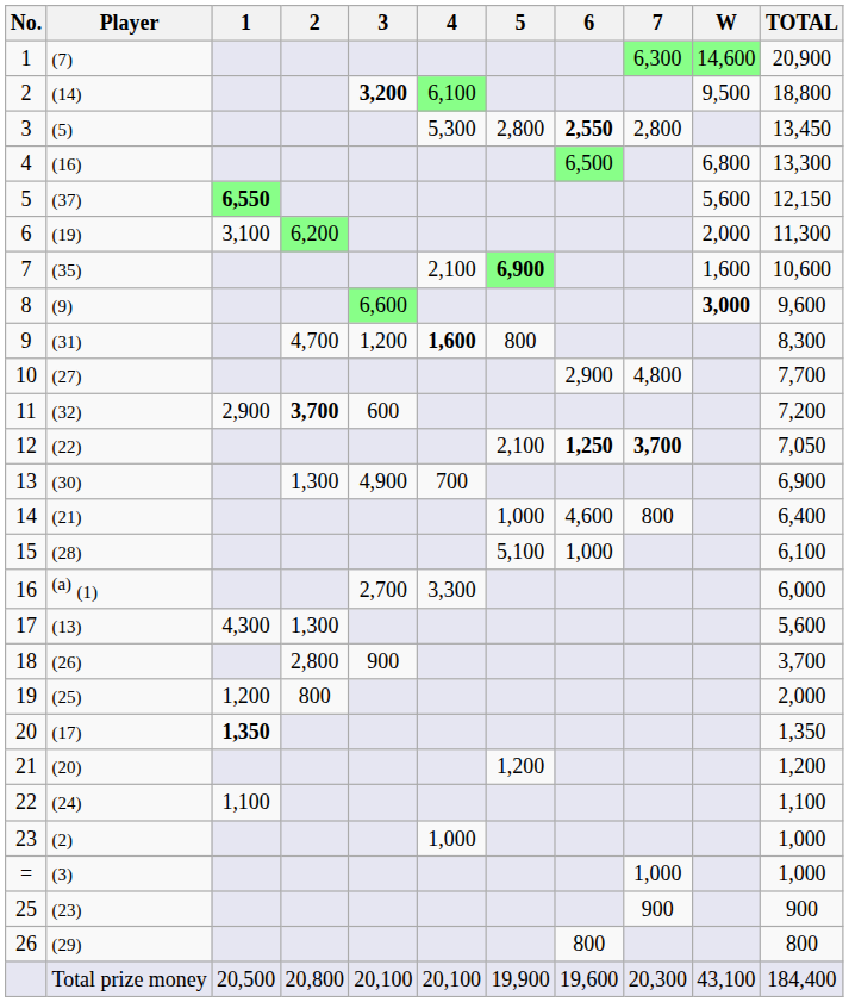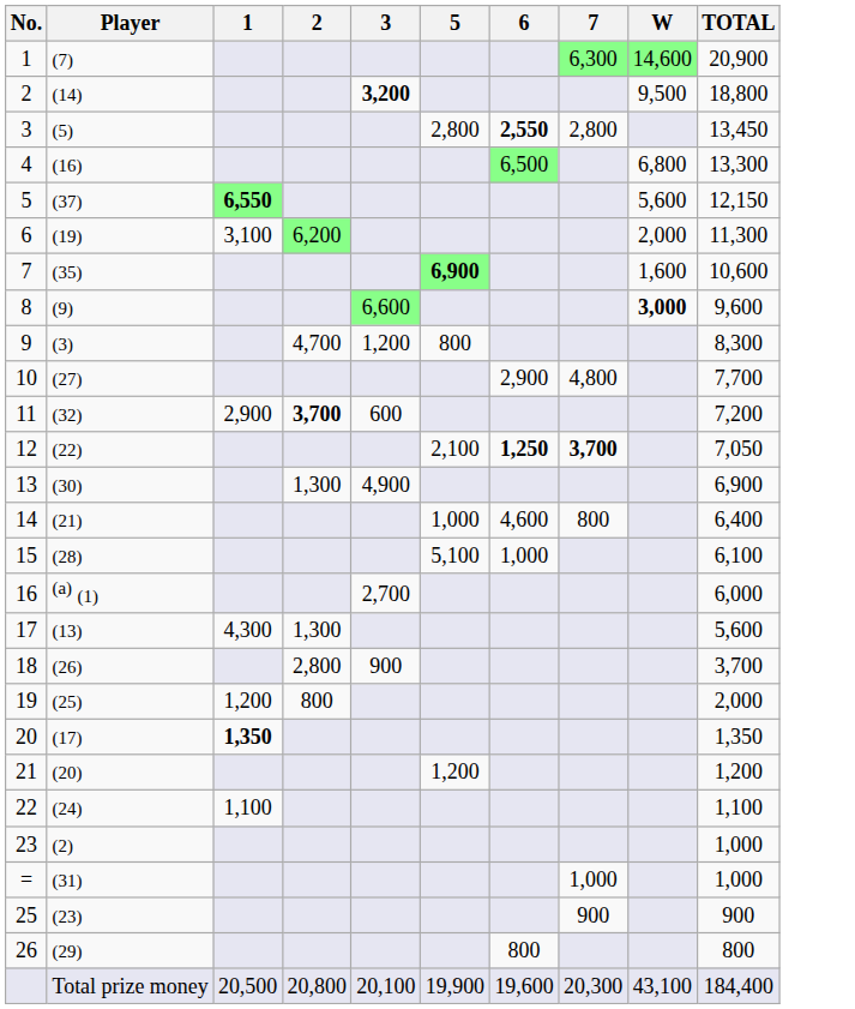 <table class="wikitable sortable" style="text-align:center;font-size:95%">
 <tr>
 <th>No.</th>
 <th>Player</th>
 <th>1</th>
 <th>2</th>
 <th>3</th>
-<th>4</th>
 <th>5</th>
 <th>6</th>
 <th>7</th>
 <th>W</th>
 <th>TOTAL</th>
 </tr>
 <tr>
 <td>1</td>
 <td style="text-align:left;" data-sort-value="Higgins, John"> <small>(7)</small></td>
-<td style="background:#e6e6f2;"></td>
 <td style="background:#e6e6f2;"></td>
 <td style="background:#e6e6f2;"></td>
 <td style="background:#e6e6f2;"></td>
 <td style="background:#e6e6f2;"></td>
 <td style="background:#e6e6f2;"></td>
 <td style="background:#88ff88;">6,300</td>
 <td style="background:#88ff88;">14,600</td>
 <td>20,900</td>
 </tr>
 <tr>
 <td>2</td>
 <td style="text-align:left;" data-sort-value="Bingham, Stuart"> <small>(14)</small></td>
 <td style="background:#e6e6f2;"></td>
 <td style="background:#e6e6f2;"></td>
 <td><strong>3,200</strong></td>
-<td style="background:#88ff88;">6,100</td>
 <td style="background:#e6e6f2;"></td>
 <td style="background:#e6e6f2;"></td>
 <td style="background:#e6e6f2;"></td>
 <td>9,500</td>
 <td>18,800</td>
 </tr>
 <tr>
 <td>3</td>
 <td style="text-align:left;" data-sort-value="Wilson, Kyren"> <small>(5)</small></td>
 <td style="background:#e6e6f2;"></td>
 <td style="background:#e6e6f2;"></td>
 <td style="background:#e6e6f2;"></td>
-<td>5,300</td>
 <td>2,800</td>
 <td><strong>2,550</strong></td>
 <td>2,800</td>
 <td style="background:#e6e6f2;"></td>
 <td>13,450</td>
 </tr>
 <tr>
 <td>4</td>
 <td style="text-align:left;" data-sort-value="Yan, Bingtao"> <small>(16)</small></td>
-<td style="background:#e6e6f2;"></td>
 <td style="background:#e6e6f2;"></td>
 <td style="background:#e6e6f2;"></td>
 <td style="background:#e6e6f2;"></td>
 <td style="background:#e6e6f2;"></td>
 <td style="background:#88ff88;">6,500</td>
 <td style="background:#e6e6f2;"></td>
 <td>6,800</td>
 <td>13,300</td>
 </tr>
 <tr>
 <td>5</td>
 <td style="text-align:left;" data-sort-value="Liang, Wenbo"> <small>(37)</small></td>
 <td style="background:#88ff88;"><strong>6,550</strong></td>
 <td style="background:#e6e6f2;"></td>
 <td style="background:#e6e6f2;"></td>
 <td style="background:#e6e6f2;"></td>
 <td style="background:#e6e6f2;"></td>
 <td style="background:#e6e6f2;"></td>
-<td style="background:#e6e6f2;"></td>
 <td>5,600</td>
 <td>12,150</td>
 </tr>
 <tr>
 <td>6</td>
 <td style="text-align:left;" data-sort-value="Dott, Graeme"> <small>(19)</small></td>
 <td>3,100</td>
 <td style="background:#88ff88;">6,200</td>
-<td style="background:#e6e6f2;"></td>
 <td style="background:#e6e6f2;"></td>
 <td style="background:#e6e6f2;"></td>
 <td style="background:#e6e6f2;"></td>
 <td style="background:#e6e6f2;"></td>
 <td>2,000</td>
 <td>11,300</td>
 </tr>
 <tr>
 <td>7</td>
 <td style="text-align:left;" data-sort-value="Donaldson, Scott"> <small>(35)</small></td>
 <td style="background:#e6e6f2;"></td>
 <td style="background:#e6e6f2;"></td>
 <td style="background:#e6e6f2;"></td>
-<td>2,100</td>
 <td style="background:#88ff88;"><strong>6,900</strong></td>
 <td style="background:#e6e6f2;"></td>
 <td style="background:#e6e6f2;"></td>
 <td>1,600</td>
 <td>10,600</td>
 </tr>
 <tr>
 <td>8</td>
 <td style="text-align:left;" data-sort-value="Zhao, Xintong"> <small>(9)</small></td>
 <td style="background:#e6e6f2;"></td>
 <td style="background:#e6e6f2;"></td>
 <td style="background:#88ff88;">6,600</td>
 <td style="background:#e6e6f2;"></td>
 <td style="background:#e6e6f2;"></td>
 <td style="background:#e6e6f2;"></td>
-<td style="background:#e6e6f2;"></td>
 <td><strong>3,000</strong></td>
 <td>9,600</td>
 </tr>
 <tr>
 <td>9</td>
-<td style="text-align:left;" data-sort-value="Lu, Ning"> <small>(31)</small></td>
+<td style="text-align:left;" data-sort-value="O'Sullivan, Ronnie"> <small>(3)</small></td>
 <td style="background:#e6e6f2;"></td>
 <td>4,700</td>
 <td>1,200</td>
-<td><strong>1,600</strong></td>
 <td>800</td>
 <td style="background:#e6e6f2;"></td>
 <td style="background:#e6e6f2;"></td>
 <td style="background:#e6e6f2;"></td>
 <td>8,300</td>
 </tr>
 <tr>
 <td>10</td>
 <td style="text-align:left;" data-sort-value="Ding, Junhui"> <small>(27)</small></td>
-<td style="background:#e6e6f2;"></td>
 <td style="background:#e6e6f2;"></td>
 <td style="background:#e6e6f2;"></td>
 <td style="background:#e6e6f2;"></td>
 <td style="background:#e6e6f2;"></td>
 <td>2,900</td>
 <td>4,800</td>
 <td style="background:#e6e6f2;"></td>
 <td>7,700</td>
 </tr>
 <tr>
 <td>11</td>
 <td style="text-align:left;" data-sort-value="Perry, Joe"> <small>(32)</small></td>
 <td>2,900</td>
 <td><strong>3,700</strong></td>
 <td>600</td>
 <td style="background:#e6e6f2;"></td>
 <td style="background:#e6e6f2;"></td>
 <td style="background:#e6e6f2;"></td>
 <td style="background:#e6e6f2;"></td>
-<td style="background:#e6e6f2;"></td>
 <td>7,200</td>
 </tr>
 <tr>
 <td>12</td>
 <td style="text-align:left;" data-sort-value="Carter, Ali"> <small>(22)</small></td>
-<td style="background:#e6e6f2;"></td>
 <td style="background:#e6e6f2;"></td>
 <td style="background:#e6e6f2;"></td>
 <td style="background:#e6e6f2;"></td>
 <td>2,100</td>
 <td><strong>1,250</strong></td>
 <td><strong>3,700</strong></td>
 <td style="background:#e6e6f2;"></td>
 <td>7,050</td>
 </tr>
 <tr>
 <td>13</td>
 <td style="text-align:left;" data-sort-value="Xiao, Guodong"> <small>(30)</small></td>
 <td style="background:#e6e6f2;"></td>
 <td>1,300</td>
 <td>4,900</td>
-<td>700</td>
 <td style="background:#e6e6f2;"></td>
 <td style="background:#e6e6f2;"></td>
 <td style="background:#e6e6f2;"></td>
 <td style="background:#e6e6f2;"></td>
 <td>6,900</td>
 </tr>
 <tr>
 <td>14</td>
 <td style="text-align:left;" data-sort-value="Gould, Martin"> <small>(21)</small></td>
-<td style="background:#e6e6f2;"></td>
 <td style="background:#e6e6f2;"></td>
 <td style="background:#e6e6f2;"></td>
 <td style="background:#e6e6f2;"></td>
 <td>1,000</td>
 <td>4,600</td>
 <td>800</td>
 <td style="background:#e6e6f2;"></td>
 <td>6,400</td>
 </tr>
 <tr>
 <td>15</td>
 <td style="text-align:left;" data-sort-value="Brown, Jordan"> <small>(28)</small></td>
 <td style="background:#e6e6f2;"></td>
 <td style="background:#e6e6f2;"></td>
 <td style="background:#e6e6f2;"></td>
-<td style="background:#e6e6f2;"></td>
 <td>5,100</td>
 <td>1,000</td>
 <td style="background:#e6e6f2;"></td>
 <td style="background:#e6e6f2;"></td>
 <td>6,100</td>
 </tr>
 <tr>
 <td>16</td>
 <td style="text-align:left;" data-sort-value="Selby, Mark"><sup>(a)</sup> <small>(1)</small></td>
 <td style="background:#e6e6f2;"></td>
 <td style="background:#e6e6f2;"></td>
 <td>2,700</td>
-<td>3,300</td>
 <td style="background:#e6e6f2;"></td>
 <td style="background:#e6e6f2;"></td>
 <td style="background:#e6e6f2;"></td>
 <td style="background:#e6e6f2;"></td>
 <td>6,000</td>
 </tr>
 <tr>
 <td>17</td>
 <td style="text-align:left;" data-sort-value="Lisowski, Jack"> <small>(13)</small></td>
 <td>4,300</td>
 <td>1,300</td>
-<td style="background:#e6e6f2;"></td>
 <td style="background:#e6e6f2;"></td>
 <td style="background:#e6e6f2;"></td>
 <td style="background:#e6e6f2;"></td>
 <td style="background:#e6e6f2;"></td>
 <td style="background:#e6e6f2;"></td>
 <td>5,600</td>
 </tr>
 <tr>
 <td>18</td>
 <td style="text-align:left;" data-sort-value="Day, Ryan"> <small>(26)</small></td>
 <td style="background:#e6e6f2;"></td>
 <td>2,800</td>
 <td>900</td>
 <td style="background:#e6e6f2;"></td>
 <td style="background:#e6e6f2;"></td>
 <td style="background:#e6e6f2;"></td>
 <td style="background:#e6e6f2;"></td>
-<td style="background:#e6e6f2;"></td>
 <td>3,700</td>
 </tr>
 <tr>
 <td>19</td>
 <td style="text-align:left;" data-sort-value="Wilson, Gary"> <small>(25)</small></td>
 <td>1,200</td>
 <td>800</td>
-<td style="background:#e6e6f2;"></td>
 <td style="background:#e6e6f2;"></td>
 <td style="background:#e6e6f2;"></td>
 <td style="background:#e6e6f2;"></td>
 <td style="background:#e6e6f2;"></td>
 <td style="background:#e6e6f2;"></td>
 <td>2,000</td>
 </tr>
 <tr>
 <td>20</td>
 <td style="text-align:left;" data-sort-value="Zhou, Yuelong"> <small>(17)</small></td>
 <td><strong>1,350</strong></td>
 <td style="background:#e6e6f2;"></td>
 <td style="background:#e6e6f2;"></td>
 <td style="background:#e6e6f2;"></td>
 <td style="background:#e6e6f2;"></td>
 <td style="background:#e6e6f2;"></td>
 <td style="background:#e6e6f2;"></td>
-<td style="background:#e6e6f2;"></td>
 <td>1,350</td>
 </tr>
 <tr>
 <td>21</td>
 <td style="text-align:left;" data-sort-value="Gilbert, David"> <small>(20)</small></td>
-<td style="background:#e6e6f2;"></td>
 <td style="background:#e6e6f2;"></td>
 <td style="background:#e6e6f2;"></td>
 <td style="background:#e6e6f2;"></td>
 <td>1,200</td>
 <td style="background:#e6e6f2;"></td>
 <td style="background:#e6e6f2;"></td>
 <td style="background:#e6e6f2;"></td>
 <td>1,200</td>
 </tr>
 <tr>
 <td>22</td>
 <td style="text-align:left;" data-sort-value="Ford, Tom"> <small>(24)</small></td>
 <td>1,100</td>
 <td style="background:#e6e6f2;"></td>
 <td style="background:#e6e6f2;"></td>
 <td style="background:#e6e6f2;"></td>
 <td style="background:#e6e6f2;"></td>
 <td style="background:#e6e6f2;"></td>
 <td style="background:#e6e6f2;"></td>
-<td style="background:#e6e6f2;"></td>
 <td>1,100</td>
 </tr>
 <tr>
 <td>23</td>
 <td style="text-align:left;" data-sort-value="Trump, Judd"> <small>(2)</small></td>
 <td style="background:#e6e6f2;"></td>
 <td style="background:#e6e6f2;"></td>
 <td style="background:#e6e6f2;"></td>
-<td>1,000</td>
 <td style="background:#e6e6f2;"></td>
 <td style="background:#e6e6f2;"></td>
 <td style="background:#e6e6f2;"></td>
 <td style="background:#e6e6f2;"></td>
 <td>1,000</td>
 </tr>
 <tr>
 <td data-sort-value=24>=</td>
-<td style="text-align:left;" data-sort-value="O'Sullivan, Ronnie"> <small>(3)</small></td>
-<td style="background:#e6e6f2;"></td>
+<td style="text-align:left;" data-sort-value="Lu, Ning"> <small>(31)</small></td>
 <td style="background:#e6e6f2;"></td>
 <td style="background:#e6e6f2;"></td>
 <td style="background:#e6e6f2;"></td>
 <td style="background:#e6e6f2;"></td>
 <td style="background:#e6e6f2;"></td>
 <td>1,000</td>
 <td style="background:#e6e6f2;"></td>
 <td>1,000</td>
 </tr>
 <tr>
 <td>25</td>
 <td style="text-align:left;" data-sort-value="Walden, Ricky"> <small>(23)</small></td>
 <td style="background:#e6e6f2;"></td>
 <td style="background:#e6e6f2;"></td>
 <td style="background:#e6e6f2;"></td>
 <td style="background:#e6e6f2;"></td>
 <td style="background:#e6e6f2;"></td>
-<td style="background:#e6e6f2;"></td>
 <td>900</td>
 <td style="background:#e6e6f2;"></td>
 <td>900</td>
 </tr>
 <tr>
 <td>26</td>
 <td style="text-align:left;" data-sort-value="Selt, Matthew"> <small>(29)</small></td>
-<td style="background:#e6e6f2;"></td>
 <td style="background:#e6e6f2;"></td>
 <td style="background:#e6e6f2;"></td>
 <td style="background:#e6e6f2;"></td>
 <td style="background:#e6e6f2;"></td>
 <td>800</td>
 <td style="background:#e6e6f2;"></td>
 <td style="background:#e6e6f2;"></td>
 <td>800</td>
 </tr>
 <tr class=sortbottom>
 <td style="background:#e6e6f2;"></td>
 <td style="text-align:centre; background:#e6e6f2;">Total prize money</td>
 <td style="background:#e6e6f2;">20,500</td>
 <td style="background:#e6e6f2;">20,800</td>
 <td style="background:#e6e6f2;">20,100</td>
-<td style="background:#e6e6f2;">20,100</td>
 <td style="background:#e6e6f2;">19,900</td>
 <td style="background:#e6e6f2;">19,600</td>
 <td style="background:#e6e6f2;">20,300</td>
 <td style="background:#e6e6f2;">43,100</td>
 <td style="background:#e6e6f2;">184,400</td>
 </tr>
 </table>
